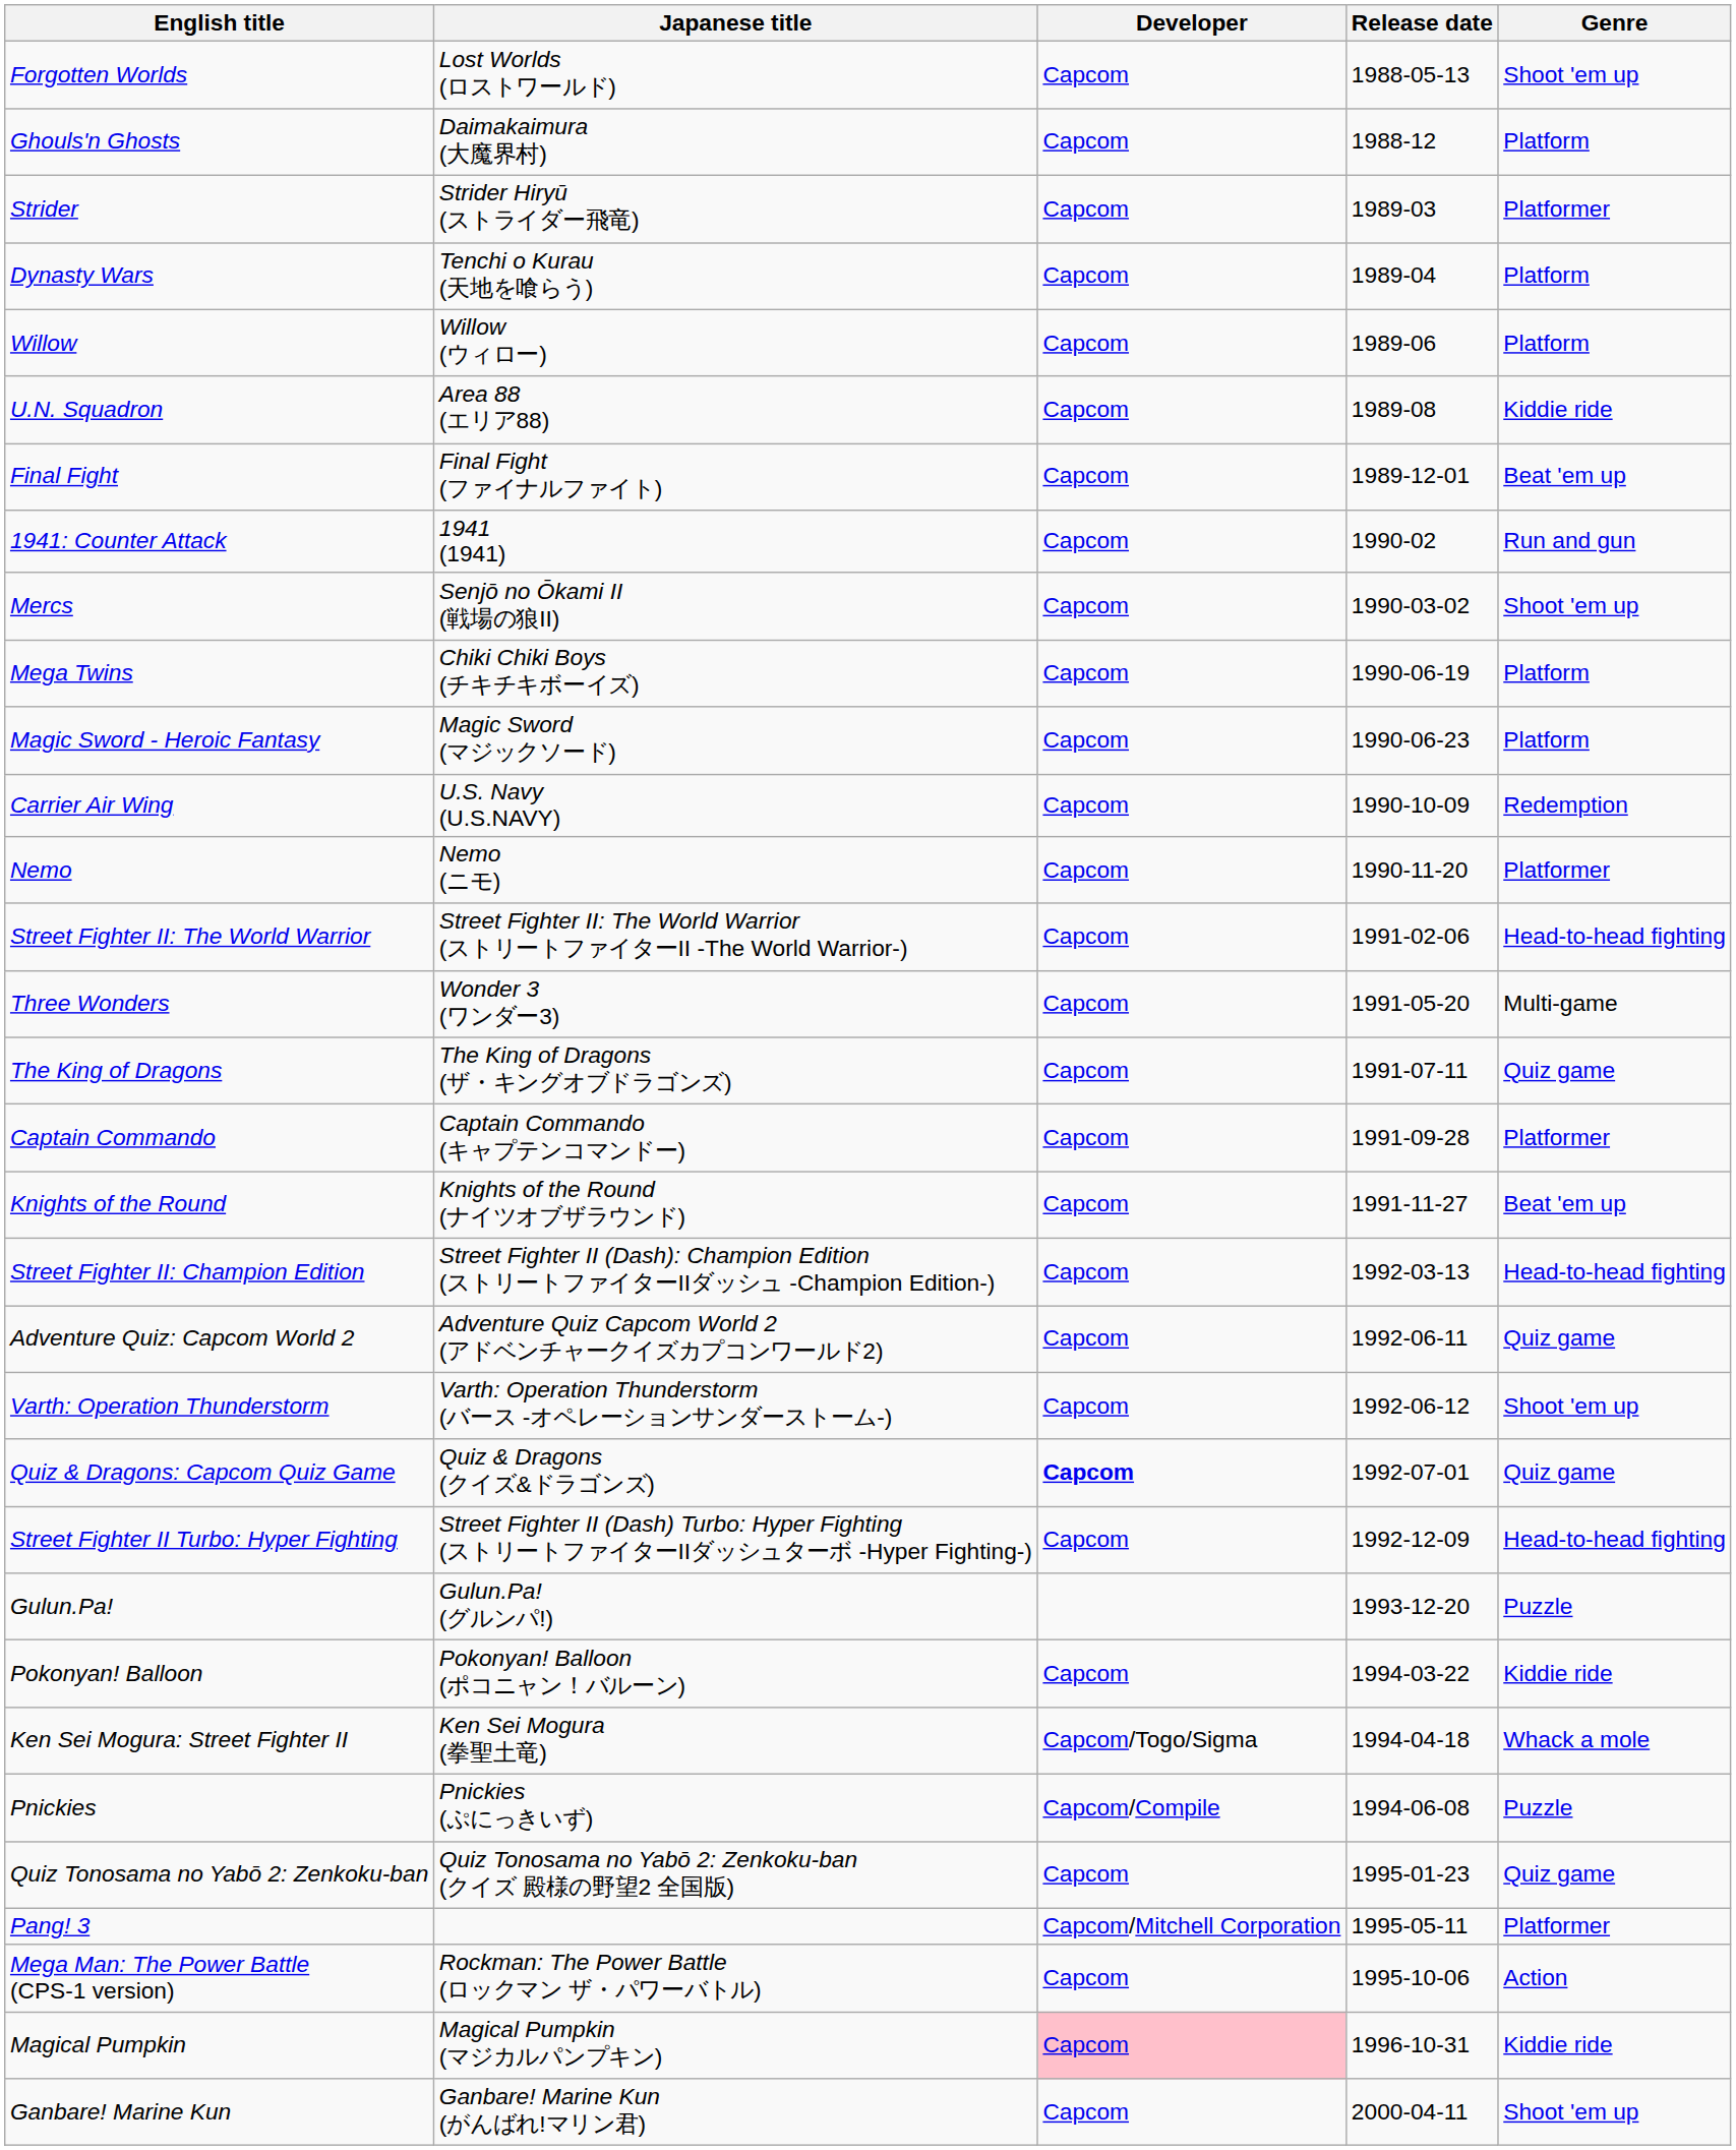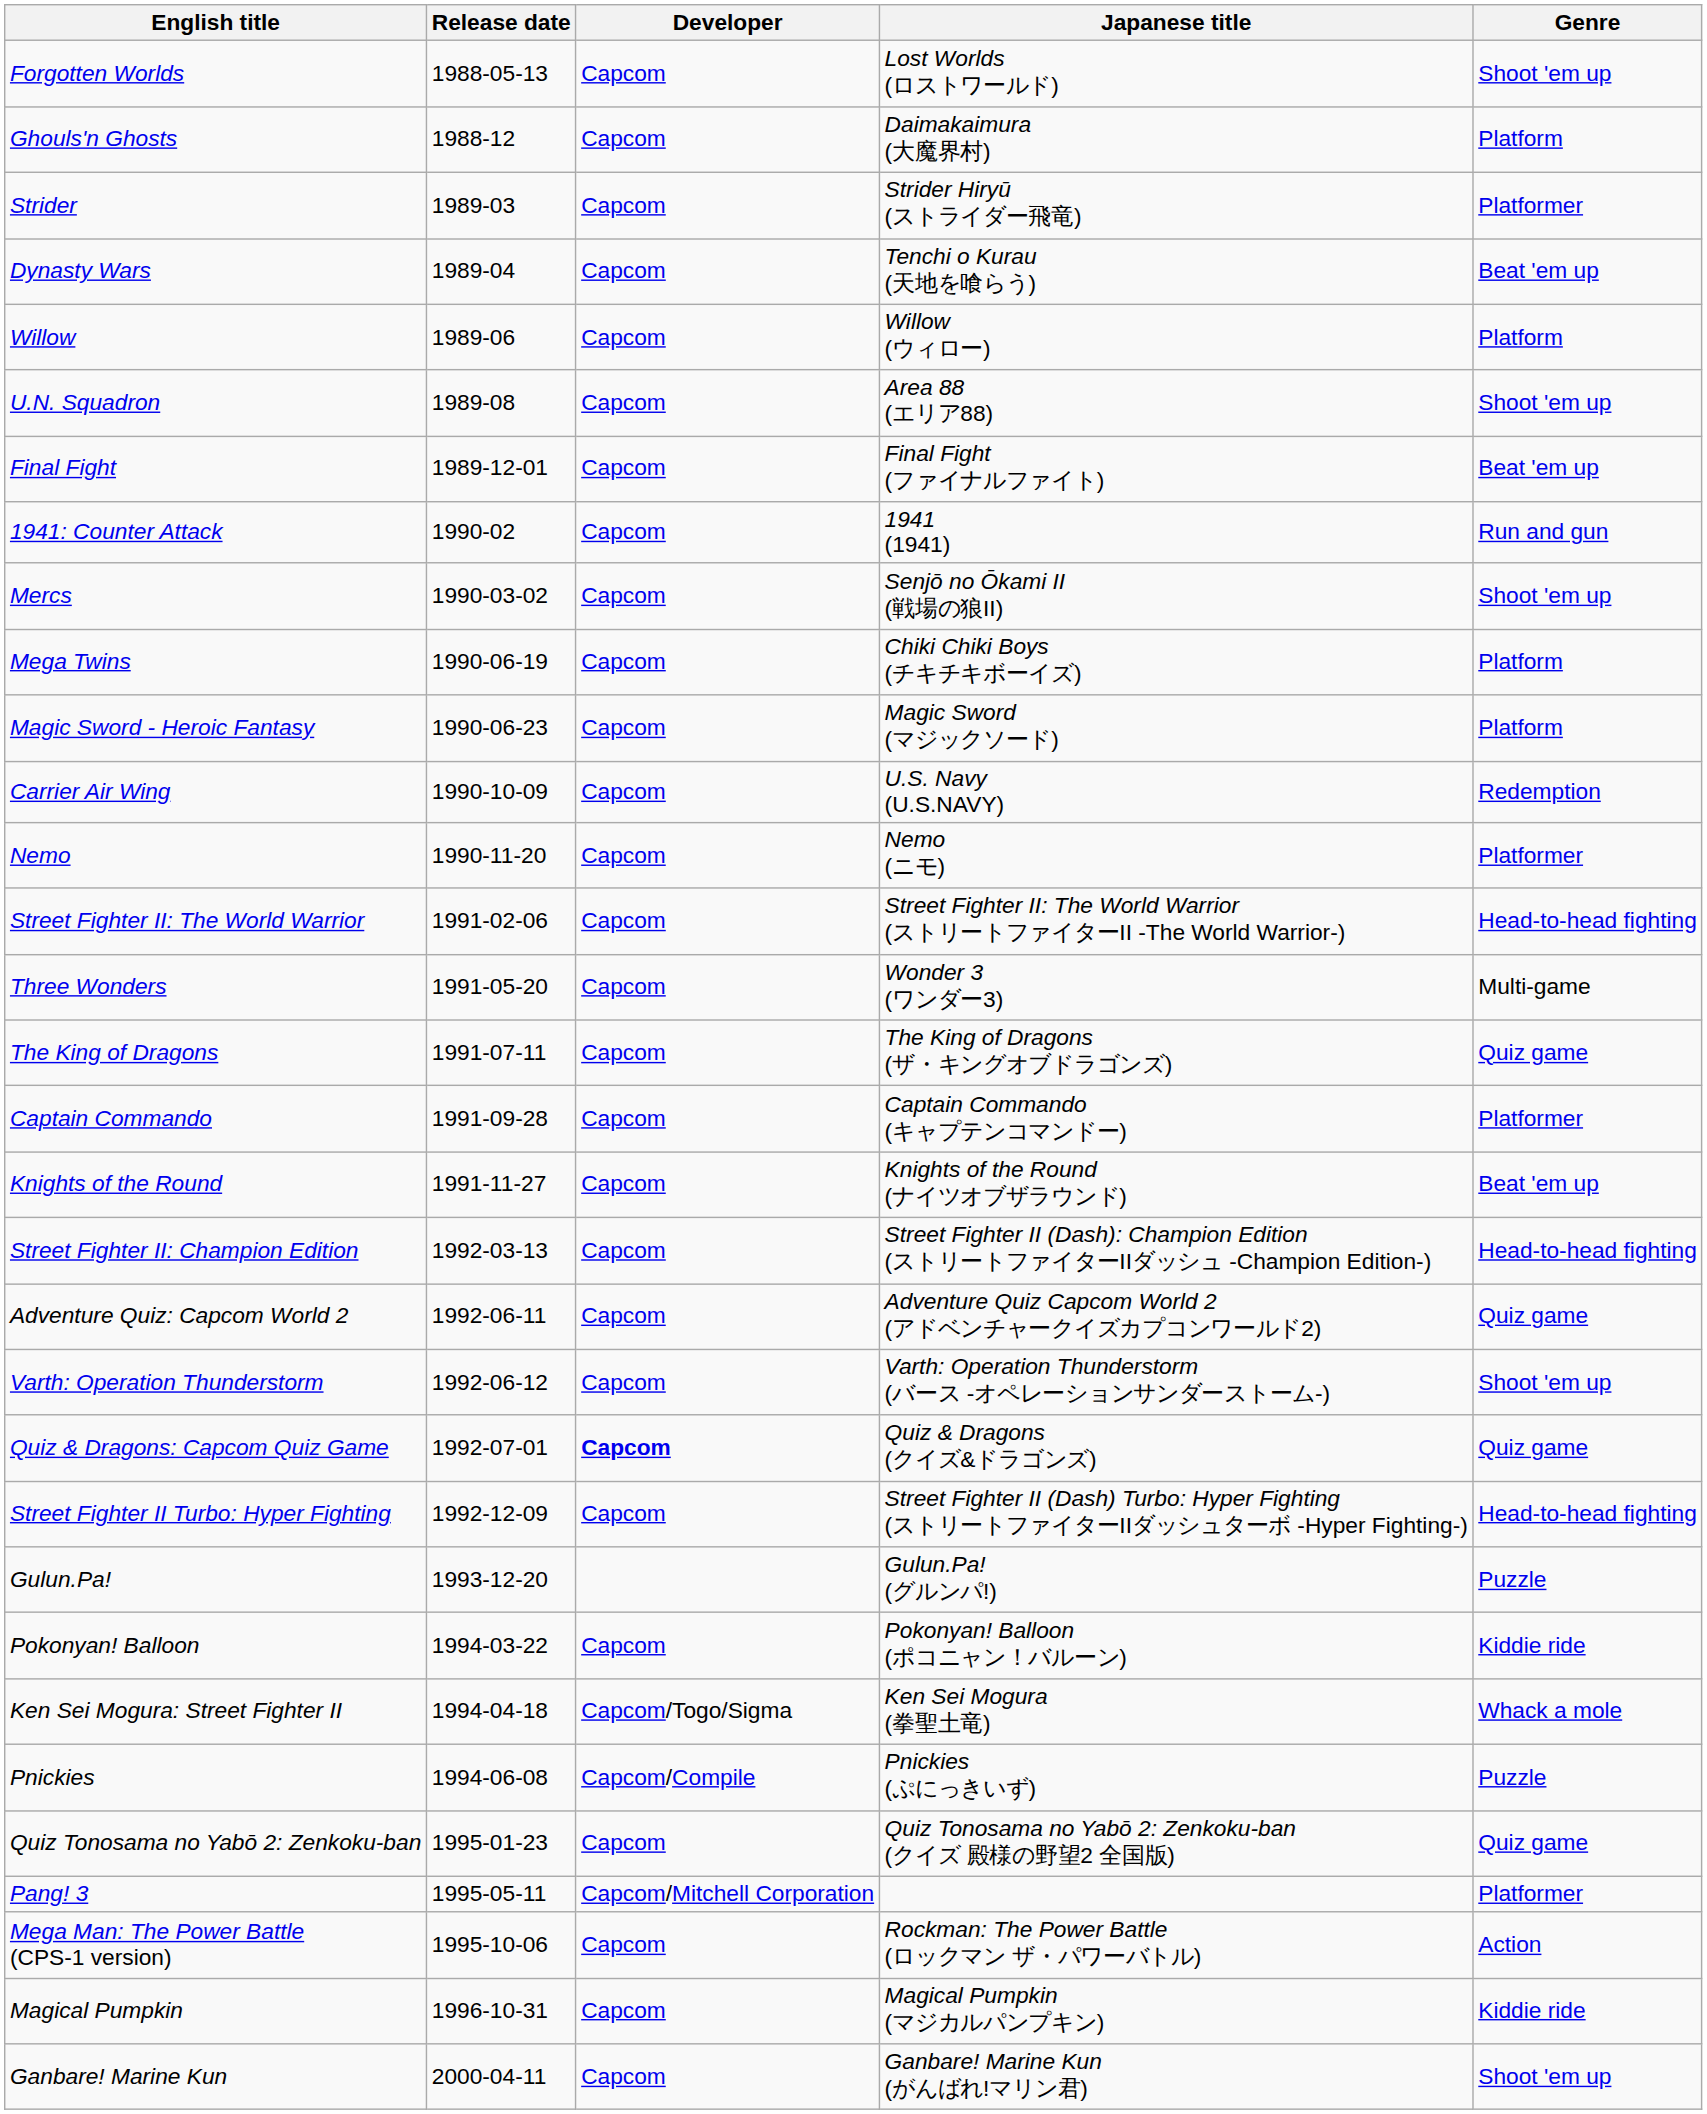 <table class="wikitable sortable" style="width:auto;">
 <tr>
 <th>English title</th>
+<th>Release date</th>
+<th>Developer</th>
 <th>Japanese title</th>
-<th>Developer</th>
-<th>Release date</th>
 <th>Genre</th>
 </tr>
 <tr>
 <td><em><a href='#'>Forgotten Worlds</a></em></td>
+<td>1988-05-13</td>
+<td><a href='#'>Capcom</a></td>
 <td><em>Lost Worlds</em><br>(ロストワールド)</td>
-<td><a href='#'>Capcom</a></td>
-<td>1988-05-13</td>
 <td><a href='#'>Shoot 'em up</a></td>
 </tr>
 <tr>
 <td><em><a href='#'>Ghouls'n Ghosts</a></em></td>
+<td>1988-12</td>
+<td><a href='#'>Capcom</a></td>
 <td><em>Daimakaimura</em><br>(大魔界村)</td>
-<td><a href='#'>Capcom</a></td>
-<td>1988-12</td>
 <td><a href='#'>Platform</a></td>
 </tr>
 <tr>
 <td><em><a href='#'>Strider</a></em></td>
+<td>1989-03</td>
+<td><a href='#'>Capcom</a></td>
 <td><em>Strider Hiryū</em><br>(ストライダー飛竜)</td>
-<td><a href='#'>Capcom</a></td>
-<td>1989-03</td>
 <td><a href='#'>Platformer</a></td>
 </tr>
 <tr>
 <td><em><a href='#'>Dynasty Wars</a></em></td>
+<td>1989-04</td>
+<td><a href='#'>Capcom</a></td>
 <td><em>Tenchi o Kurau</em><br>(天地を喰らう)</td>
-<td><a href='#'>Capcom</a></td>
-<td>1989-04</td>
-<td><a href='#'>Platform</a></td>
+<td><a href='#'>Beat 'em up</a></td>
 </tr>
 <tr>
 <td><em><a href='#'>Willow</a></em></td>
+<td>1989-06</td>
+<td><a href='#'>Capcom</a></td>
 <td><em>Willow</em><br>(ウィロー)</td>
-<td><a href='#'>Capcom</a></td>
-<td>1989-06</td>
 <td><a href='#'>Platform</a></td>
 </tr>
 <tr>
 <td><em><a href='#'>U.N. Squadron</a></em></td>
+<td>1989-08</td>
+<td><a href='#'>Capcom</a></td>
 <td><em>Area 88</em><br>(エリア88)</td>
-<td><a href='#'>Capcom</a></td>
-<td>1989-08</td>
-<td><a href='#'>Kiddie ride</a></td>
+<td><a href='#'>Shoot 'em up</a></td>
 </tr>
 <tr>
 <td><em><a href='#'>Final Fight</a></em></td>
+<td>1989-12-01</td>
+<td><a href='#'>Capcom</a></td>
 <td><em>Final Fight</em><br>(ファイナルファイト)</td>
-<td><a href='#'>Capcom</a></td>
-<td>1989-12-01</td>
 <td><a href='#'>Beat 'em up</a></td>
 </tr>
 <tr>
 <td><em><a href='#'>1941: Counter Attack</a></em></td>
+<td>1990-02</td>
+<td><a href='#'>Capcom</a></td>
 <td><em>1941</em><br>(1941)</td>
-<td><a href='#'>Capcom</a></td>
-<td>1990-02</td>
 <td><a href='#'>Run and gun</a></td>
 </tr>
 <tr>
 <td><em><a href='#'>Mercs</a></em></td>
+<td>1990-03-02</td>
+<td><a href='#'>Capcom</a></td>
 <td><em>Senjō no Ōkami II</em><br>(戦場の狼II)</td>
-<td><a href='#'>Capcom</a></td>
-<td>1990-03-02</td>
 <td><a href='#'>Shoot 'em up</a></td>
 </tr>
 <tr>
 <td><em><a href='#'>Mega Twins</a></em></td>
+<td>1990-06-19</td>
+<td><a href='#'>Capcom</a></td>
 <td><em>Chiki Chiki Boys</em><br>(チキチキボーイズ)</td>
-<td><a href='#'>Capcom</a></td>
-<td>1990-06-19</td>
 <td><a href='#'>Platform</a></td>
 </tr>
 <tr>
 <td><em><a href='#'>Magic Sword - Heroic Fantasy</a></em></td>
+<td>1990-06-23</td>
+<td><a href='#'>Capcom</a></td>
 <td><em>Magic Sword</em><br>(マジックソード)</td>
-<td><a href='#'>Capcom</a></td>
-<td>1990-06-23</td>
 <td><a href='#'>Platform</a></td>
 </tr>
 <tr>
 <td><em><a href='#'>Carrier Air Wing</a></em></td>
+<td>1990-10-09</td>
+<td><a href='#'>Capcom</a></td>
 <td><em>U.S. Navy</em><br>(U.S.NAVY)</td>
-<td><a href='#'>Capcom</a></td>
-<td>1990-10-09</td>
 <td><a href='#'>Redemption</a></td>
 </tr>
 <tr>
 <td><em><a href='#'>Nemo</a></em></td>
+<td>1990-11-20</td>
+<td><a href='#'>Capcom</a></td>
 <td><em>Nemo</em><br>(ニモ)</td>
-<td><a href='#'>Capcom</a></td>
-<td>1990-11-20</td>
 <td><a href='#'>Platformer</a></td>
 </tr>
 <tr>
 <td><em><a href='#'>Street Fighter II: The World Warrior</a></em></td>
+<td>1991-02-06</td>
+<td><a href='#'>Capcom</a></td>
 <td><em>Street Fighter II: The World Warrior</em><br>(ストリートファイターII -The World Warrior-)</td>
-<td><a href='#'>Capcom</a></td>
-<td>1991-02-06</td>
 <td><a href='#'>Head-to-head fighting</a></td>
 </tr>
 <tr>
 <td><em><a href='#'>Three Wonders</a></em></td>
+<td>1991-05-20</td>
+<td><a href='#'>Capcom</a></td>
 <td><em>Wonder 3</em><br>(ワンダー3)</td>
-<td><a href='#'>Capcom</a></td>
-<td>1991-05-20</td>
 <td>Multi-game</td>
 </tr>
 <tr>
 <td><em><a href='#'>The King of Dragons</a></em></td>
+<td>1991-07-11</td>
+<td><a href='#'>Capcom</a></td>
 <td><em>The King of Dragons</em><br>(ザ・キングオブドラゴンズ)</td>
-<td><a href='#'>Capcom</a></td>
-<td>1991-07-11</td>
 <td><a href='#'>Quiz game</a></td>
 </tr>
 <tr>
 <td><em><a href='#'>Captain Commando</a></em></td>
+<td>1991-09-28</td>
+<td><a href='#'>Capcom</a></td>
 <td><em>Captain Commando</em><br>(キャプテンコマンドー)</td>
-<td><a href='#'>Capcom</a></td>
-<td>1991-09-28</td>
 <td><a href='#'>Platformer</a></td>
 </tr>
 <tr>
 <td><em><a href='#'>Knights of the Round</a></em></td>
+<td>1991-11-27</td>
+<td><a href='#'>Capcom</a></td>
 <td><em>Knights of the Round</em><br>(ナイツオブザラウンド)</td>
-<td><a href='#'>Capcom</a></td>
-<td>1991-11-27</td>
 <td><a href='#'>Beat 'em up</a></td>
 </tr>
 <tr>
 <td><em><a href='#'>Street Fighter II: Champion Edition</a></em></td>
+<td>1992-03-13</td>
+<td><a href='#'>Capcom</a></td>
 <td><em>Street Fighter II (Dash): Champion Edition</em><br>(ストリートファイターIIダッシュ -Champion Edition-)</td>
-<td><a href='#'>Capcom</a></td>
-<td>1992-03-13</td>
 <td><a href='#'>Head-to-head fighting</a></td>
 </tr>
 <tr>
 <td><em>Adventure Quiz: Capcom World 2</em></td>
+<td>1992-06-11</td>
+<td><a href='#'>Capcom</a></td>
 <td><em>Adventure Quiz Capcom World 2</em><br>(アドベンチャークイズカプコンワールド2)</td>
-<td><a href='#'>Capcom</a></td>
-<td>1992-06-11</td>
 <td><a href='#'>Quiz game</a></td>
 </tr>
 <tr>
 <td><em><a href='#'>Varth: Operation Thunderstorm</a></em></td>
+<td>1992-06-12</td>
+<td><a href='#'>Capcom</a></td>
 <td><em>Varth: Operation Thunderstorm</em><br>(バース -オペレーションサンダーストーム-)</td>
-<td><a href='#'>Capcom</a></td>
-<td>1992-06-12</td>
 <td><a href='#'>Shoot 'em up</a></td>
 </tr>
 <tr>
 <td><em><a href='#'>Quiz & Dragons: Capcom Quiz Game</a></em></td>
+<td>1992-07-01</td>
+<td><strong><a href='#'>Capcom</a></strong></td>
 <td><em>Quiz & Dragons</em><br>(クイズ&ドラゴンズ)</td>
-<td><strong><a href='#'>Capcom</a></strong></td>
-<td>1992-07-01</td>
 <td><a href='#'>Quiz game</a></td>
 </tr>
 <tr>
 <td><em><a href='#'>Street Fighter II Turbo: Hyper Fighting</a></em></td>
+<td>1992-12-09</td>
+<td><a href='#'>Capcom</a></td>
 <td><em>Street Fighter II (Dash) Turbo: Hyper Fighting</em><br>(ストリートファイターIIダッシュターボ -Hyper Fighting-)</td>
-<td><a href='#'>Capcom</a></td>
-<td>1992-12-09</td>
 <td><a href='#'>Head-to-head fighting</a></td>
 </tr>
 <tr>
 <td><em>Gulun.Pa!</em></td>
+<td>1993-12-20</td>
+<td></td>
 <td><em>Gulun.Pa!</em><br>(グルンパ!)</td>
-<td></td>
-<td>1993-12-20</td>
 <td><a href='#'>Puzzle</a></td>
 </tr>
 <tr>
 <td><em>Pokonyan! Balloon</em></td>
+<td>1994-03-22</td>
+<td><a href='#'>Capcom</a></td>
 <td><em>Pokonyan! Balloon</em><br>(ポコニャン！バルーン)</td>
-<td><a href='#'>Capcom</a></td>
-<td>1994-03-22</td>
 <td><a href='#'>Kiddie ride</a></td>
 </tr>
 <tr>
 <td><em>Ken Sei Mogura: Street Fighter II</em></td>
+<td>1994-04-18</td>
+<td><a href='#'>Capcom</a>/Togo/Sigma</td>
 <td><em>Ken Sei Mogura</em><br>(拳聖土竜)</td>
-<td><a href='#'>Capcom</a>/Togo/Sigma</td>
-<td>1994-04-18</td>
 <td><a href='#'>Whack a mole</a></td>
 </tr>
 <tr>
 <td><em>Pnickies</em></td>
+<td>1994-06-08</td>
+<td><a href='#'>Capcom</a>/<a href='#'>Compile</a></td>
 <td><em>Pnickies</em><br>(ぷにっきいず)</td>
-<td><a href='#'>Capcom</a>/<a href='#'>Compile</a></td>
-<td>1994-06-08</td>
 <td><a href='#'>Puzzle</a></td>
 </tr>
 <tr>
 <td><em>Quiz Tonosama no Yabō 2: Zenkoku-ban</em></td>
+<td>1995-01-23</td>
+<td><a href='#'>Capcom</a></td>
 <td><em>Quiz Tonosama no Yabō 2: Zenkoku-ban</em><br>(クイズ 殿様の野望2 全国版)</td>
-<td><a href='#'>Capcom</a></td>
-<td>1995-01-23</td>
 <td><a href='#'>Quiz game</a></td>
 </tr>
 <tr>
 <td><em><a href='#'>Pang! 3</a></em></td>
+<td>1995-05-11</td>
+<td><a href='#'>Capcom</a>/<a href='#'>Mitchell Corporation</a></td>
 <td></td>
-<td><a href='#'>Capcom</a>/<a href='#'>Mitchell Corporation</a></td>
-<td>1995-05-11</td>
 <td><a href='#'>Platformer</a></td>
 </tr>
 <tr>
 <td><em><a href='#'>Mega Man: The Power Battle</a></em><br>(CPS-1 version)</td>
+<td>1995-10-06</td>
+<td><a href='#'>Capcom</a></td>
 <td><em>Rockman: The Power Battle</em><br>(ロックマン ザ・パワーバトル)</td>
-<td><a href='#'>Capcom</a></td>
-<td>1995-10-06</td>
 <td><a href='#'>Action</a></td>
 </tr>
 <tr>
 <td><em>Magical Pumpkin</em></td>
+<td>1996-10-31</td>
+<td><a href='#'>Capcom</a></td>
 <td><em>Magical Pumpkin</em><br>(マジカルパンプキン)</td>
-<td style="background: pink;"><a href='#'>Capcom</a></td>
-<td>1996-10-31</td>
 <td><a href='#'>Kiddie ride</a></td>
 </tr>
 <tr>
 <td><em>Ganbare! Marine Kun</em></td>
+<td>2000-04-11</td>
+<td><a href='#'>Capcom</a></td>
 <td><em>Ganbare! Marine Kun</em><br>(がんばれ!マリン君)</td>
-<td><a href='#'>Capcom</a></td>
-<td>2000-04-11</td>
 <td><a href='#'>Shoot 'em up</a></td>
 </tr>
 </table>
